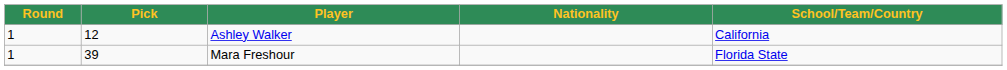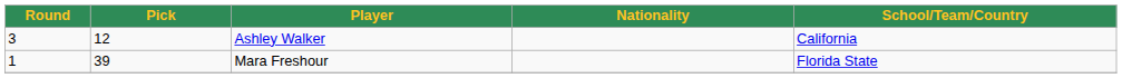 <table class="wikitable">
 <tr>
 <th style="background:#2E8B57; color:#FFC322;" width="2%">Round</th>
 <th style="background:#2E8B57; color:#FFC322;" width="5%">Pick</th>
 <th style="background:#2E8B57; color:#FFC322;" width="10%">Player</th>
 <th style="background:#2E8B57; color:#FFC322;" width="10%">Nationality</th>
 <th style="background:#2E8B57; color:#FFC322;" width="10%">School/Team/Country</th>
 </tr>
 <tr>
-<td>1</td>
+<td>3</td>
 <td>12</td>
 <td><a href='#'>Ashley Walker</a></td>
 <td></td>
 <td><a href='#'>California</a></td>
 </tr>
 <tr>
 <td>1</td>
 <td>39</td>
 <td>Mara Freshour</td>
 <td></td>
 <td><a href='#'>Florida State</a></td>
 </tr>
 <tr>
 </tr>
 </table>
